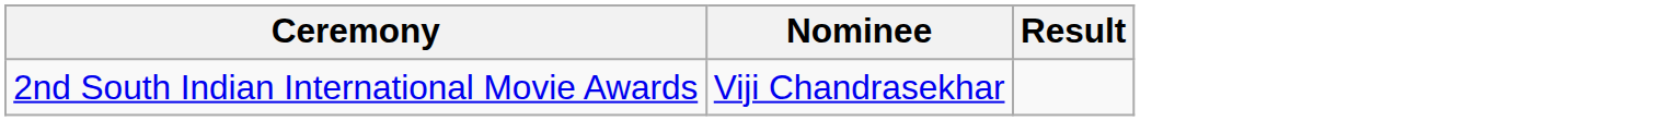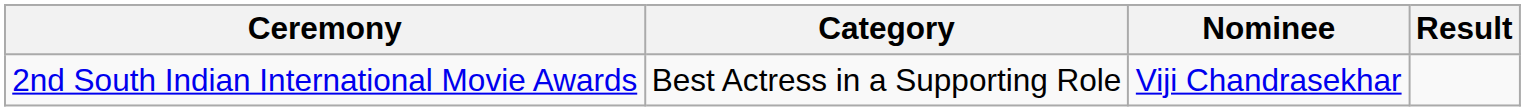 <table class="wikitable">
 <tr>
 <th>Ceremony</th>
+<th>Category</th>
 <th>Nominee</th>
 <th>Result</th>
 </tr>
 <tr>
 <td rowspan="1"><a href='#'>2nd South Indian International Movie Awards</a></td>
+<td>Best Actress in a Supporting Role</td>
 <td><a href='#'>Viji Chandrasekhar</a></td>
 <td></td>
 </tr>
 </table>
